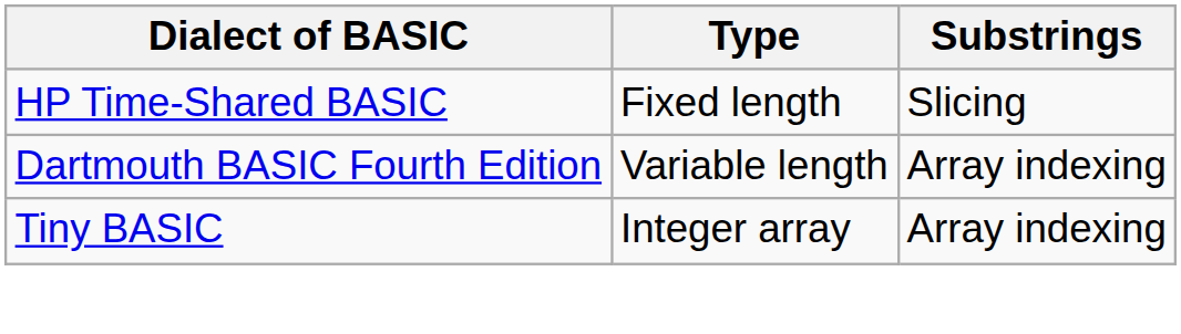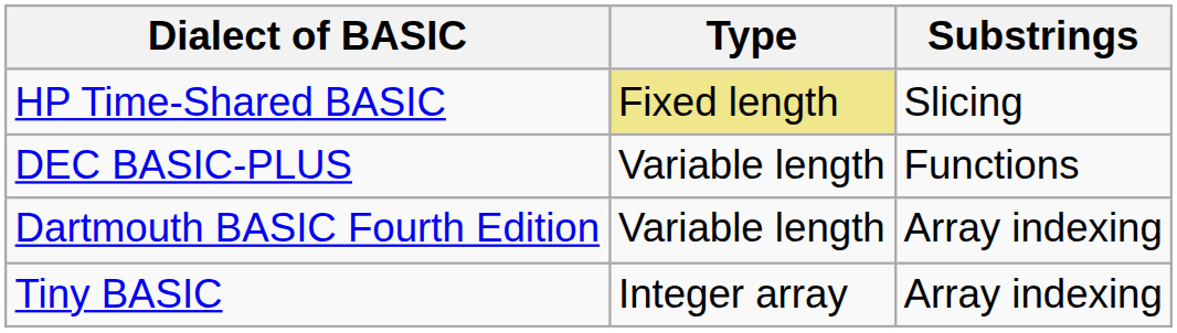 <table class="wikitable">
 <tr>
 <th>Dialect of BASIC</th>
 <th>Type</th>
 <th>Substrings</th>
 </tr>
 <tr>
 <td><a href='#'>HP Time-Shared BASIC</a></td>
-<td>Fixed length</td>
+<td style="background: khaki;">Fixed length</td>
 <td>Slicing</td>
+</tr>
+<tr>
+<td><a href='#'>DEC BASIC-PLUS</a></td>
+<td>Variable length</td>
+<td>Functions</td>
 </tr>
 <tr>
 <td><a href='#'>Dartmouth BASIC Fourth Edition</a></td>
 <td>Variable length</td>
 <td>Array indexing</td>
 </tr>
 <tr>
 <td><a href='#'>Tiny BASIC</a></td>
 <td>Integer array</td>
 <td>Array indexing</td>
 </tr>
 </table>
